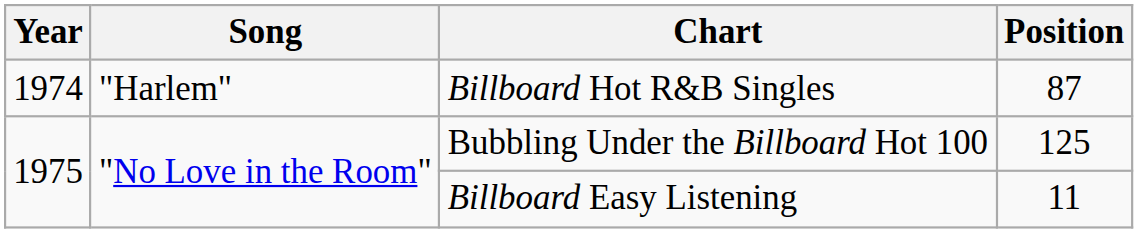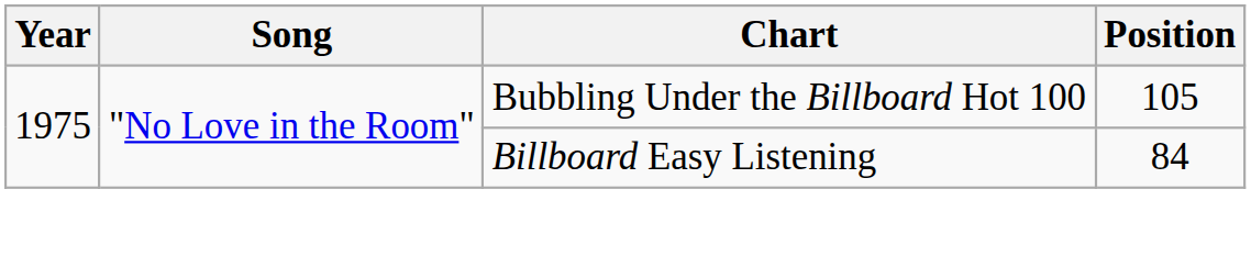 <table class="wikitable">
 <tr>
 <th>Year</th>
 <th>Song</th>
 <th>Chart</th>
 <th>Position</th>
 </tr>
 <tr>
-<td>1974</td>
-<td>"Harlem"</td>
-<td><em>Billboard</em> Hot R&B Singles</td>
-<td align="center">87</td>
-</tr>
-<tr>
 <td rowspan=2>1975</td>
 <td rowspan=2>"<a href='#'>No Love in the Room</a>"</td>
 <td>Bubbling Under the <em>Billboard</em> Hot 100</td>
-<td align="center">125</td>
+<td align="center">105</td>
 </tr>
 <tr>
 <td><em>Billboard</em> Easy Listening</td>
-<td align="center">11</td>
+<td align="center">84</td>
 </tr>
 </table>
